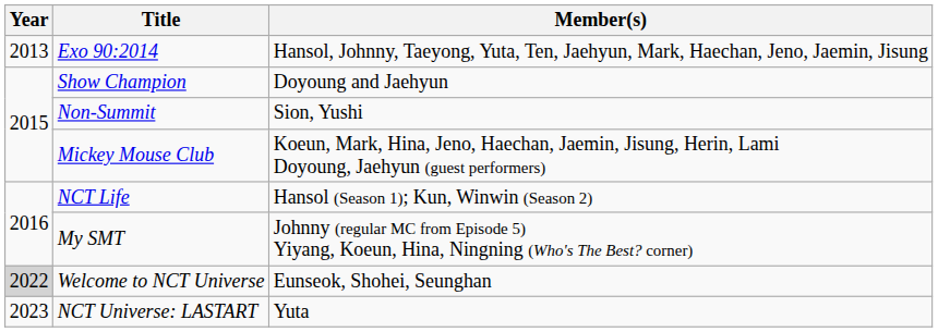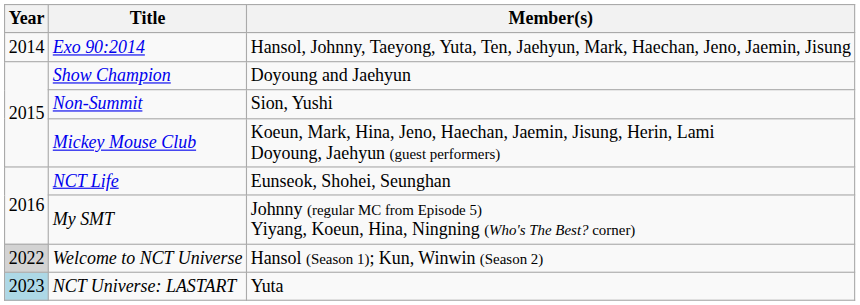 <table class="wikitable">
 <tr>
 <th>Year</th>
 <th>Title</th>
 <th>Member(s)</th>
 </tr>
 <tr>
-<td>2013</td>
+<td>2014</td>
 <td><em><a href='#'>Exo 90:2014</a></em></td>
 <td>Hansol, Johnny, Taeyong, Yuta, Ten, Jaehyun, Mark, Haechan, Jeno, Jaemin, Jisung</td>
 </tr>
 <tr>
 <td rowspan="3">2015</td>
 <td><em><a href='#'>Show Champion</a></em></td>
 <td>Doyoung and Jaehyun</td>
 </tr>
 <tr>
 <td><em><a href='#'>Non-Summit</a></em></td>
 <td>Sion, Yushi</td>
 </tr>
 <tr>
 <td><em><a href='#'>Mickey Mouse Club</a></em></td>
 <td>Koeun, Mark, Hina, Jeno, Haechan, Jaemin, Jisung, Herin, Lami <br>Doyoung, Jaehyun <small>(guest performers)</small></td>
 </tr>
 <tr>
 <td rowspan="2">2016</td>
 <td><em><a href='#'>NCT Life</a></em></td>
-<td>Hansol <small>(Season 1)</small>; Kun, Winwin <small>(Season 2)</small></td>
+<td>Eunseok, Shohei, Seunghan</td>
 </tr>
 <tr>
 <td><em>My SMT</em></td>
 <td>Johnny <small>(regular MC from Episode 5)</small> <br>Yiyang, Koeun, Hina, Ningning <small>(<em>Who's The Best?</em> corner)</small></td>
 </tr>
 <tr>
 <td style="background: lightgrey;">2022</td>
 <td><em>Welcome to NCT Universe</em></td>
-<td>Eunseok, Shohei, Seunghan</td>
+<td>Hansol <small>(Season 1)</small>; Kun, Winwin <small>(Season 2)</small></td>
 </tr>
 <tr>
-<td>2023</td>
+<td style="background: lightblue;">2023</td>
 <td><em>NCT Universe: LASTART</em></td>
 <td>Yuta</td>
 </tr>
 </table>
